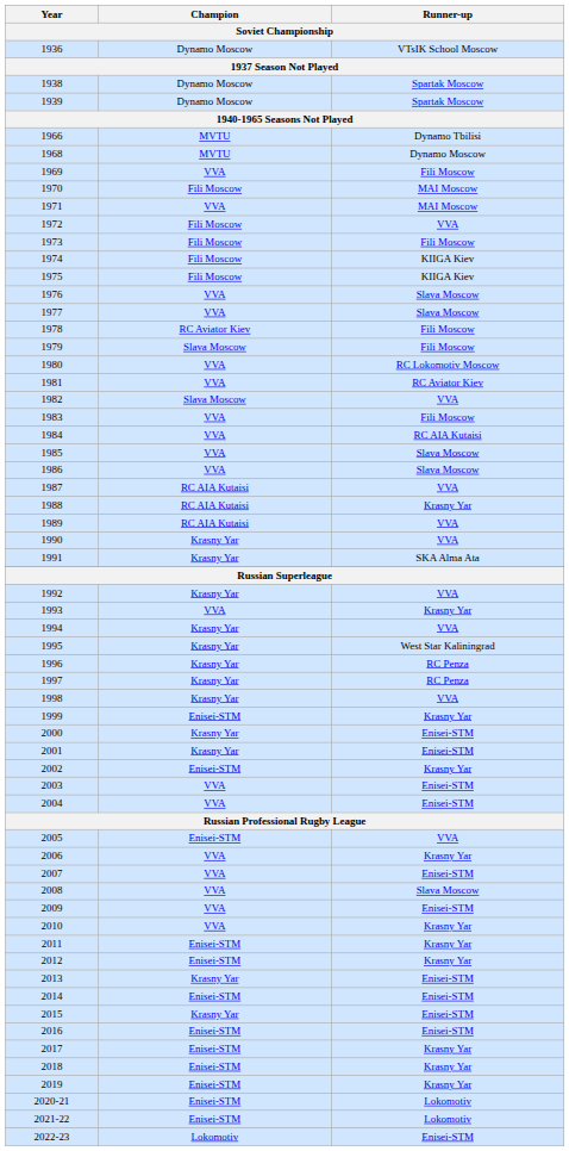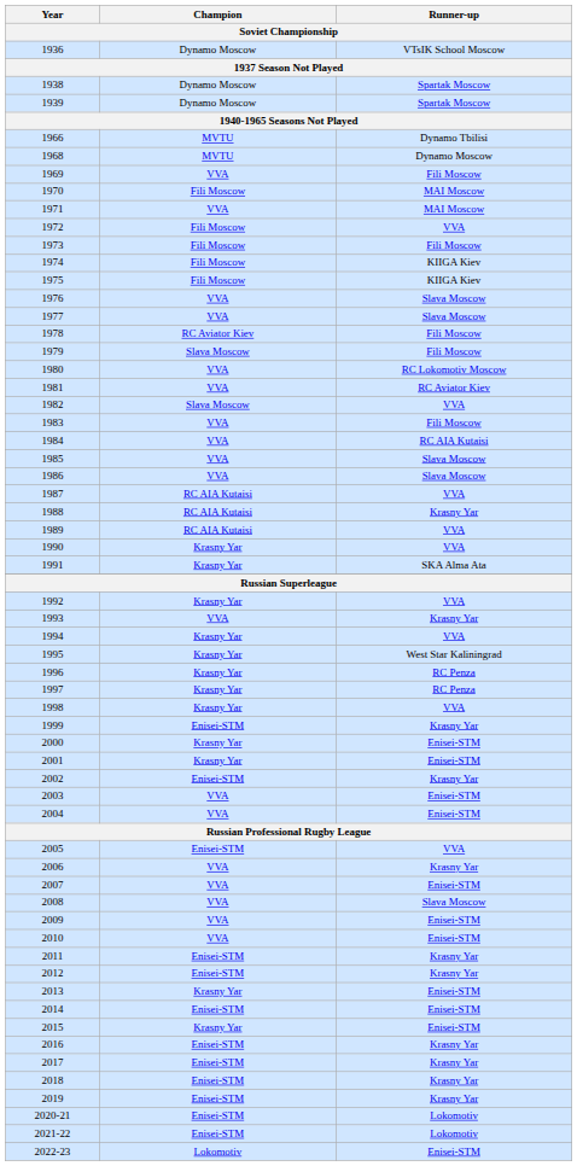 <table class="wikitable" style="font-size:90%; width: 60%; text-align: center;">
 <tr>
 <th width=6%>Year</th>
 <th width=15%>Champion</th>
 <th width=15%>Runner-up</th>
 </tr>
 <tr>
 <th colspan=3>Soviet Championship</th>
 </tr>
 <tr style="background: #D0E6FF;">
 <td>1936</td>
 <td>Dynamo Moscow</td>
 <td>VTsIK School Moscow</td>
 </tr>
 <tr>
 <th colspan="3">1937 Season Not Played</th>
 </tr>
 <tr style="background: #D0E6FF;">
 <td>1938</td>
 <td>Dynamo Moscow</td>
 <td><a href='#'>Spartak Moscow</a></td>
 </tr>
 <tr style="background: #D0E6FF;">
 <td>1939</td>
 <td>Dynamo Moscow</td>
 <td><a href='#'>Spartak Moscow</a></td>
 </tr>
 <tr>
 <th colspan="3">1940-1965 Seasons Not Played</th>
 </tr>
 <tr style="background: #D0E6FF;">
 <td>1966</td>
 <td><a href='#'>MVTU</a></td>
 <td>Dynamo Tbilisi</td>
 </tr>
 <tr style="background: #D0E6FF;">
 <td>1968</td>
 <td><a href='#'>MVTU</a></td>
 <td>Dynamo Moscow</td>
 </tr>
 <tr style="background: #D0E6FF;">
 <td>1969</td>
 <td><a href='#'>VVA</a></td>
 <td><a href='#'>Fili Moscow</a></td>
 </tr>
 <tr style="background: #D0E6FF;">
 <td>1970</td>
 <td><a href='#'>Fili Moscow</a></td>
 <td><a href='#'>MAI Moscow</a></td>
 </tr>
 <tr style="background: #D0E6FF;">
 <td>1971</td>
 <td><a href='#'>VVA</a></td>
 <td><a href='#'>MAI Moscow</a></td>
 </tr>
 <tr style="background: #D0E6FF;">
 <td>1972</td>
 <td><a href='#'>Fili Moscow</a></td>
 <td><a href='#'>VVA</a></td>
 </tr>
 <tr style="background: #D0E6FF;">
 <td>1973</td>
 <td><a href='#'>Fili Moscow</a></td>
 <td><a href='#'>Fili Moscow</a></td>
 </tr>
 <tr style="background: #D0E6FF;">
 <td>1974</td>
 <td><a href='#'>Fili Moscow</a></td>
 <td>KIIGA Kiev</td>
 </tr>
 <tr style="background: #D0E6FF;">
 <td>1975</td>
 <td><a href='#'>Fili Moscow</a></td>
 <td>KIIGA Kiev</td>
 </tr>
 <tr style="background: #D0E6FF;">
 <td>1976</td>
 <td><a href='#'>VVA</a></td>
 <td><a href='#'>Slava Moscow</a></td>
 </tr>
 <tr style="background: #D0E6FF;">
 <td>1977</td>
 <td><a href='#'>VVA</a></td>
 <td><a href='#'>Slava Moscow</a></td>
 </tr>
 <tr style="background: #D0E6FF;">
 <td>1978</td>
 <td><a href='#'>RC Aviator Kiev</a></td>
 <td><a href='#'>Fili Moscow</a></td>
 </tr>
 <tr style="background: #D0E6FF;">
 <td>1979</td>
 <td><a href='#'>Slava Moscow</a></td>
 <td><a href='#'>Fili Moscow</a></td>
 </tr>
 <tr style="background: #D0E6FF;">
 <td>1980</td>
 <td><a href='#'>VVA</a></td>
 <td><a href='#'>RC Lokomotiv Moscow</a></td>
 </tr>
 <tr style="background: #D0E6FF;">
 <td>1981</td>
 <td><a href='#'>VVA</a></td>
 <td><a href='#'>RC Aviator Kiev</a></td>
 </tr>
 <tr style="background: #D0E6FF;">
 <td>1982</td>
 <td><a href='#'>Slava Moscow</a></td>
 <td><a href='#'>VVA</a></td>
 </tr>
 <tr style="background: #D0E6FF;">
 <td>1983</td>
 <td><a href='#'>VVA</a></td>
 <td><a href='#'>Fili Moscow</a></td>
 </tr>
 <tr style="background: #D0E6FF;">
 <td>1984</td>
 <td><a href='#'>VVA</a></td>
 <td><a href='#'>RC AIA Kutaisi</a></td>
 </tr>
 <tr style="background: #D0E6FF;">
 <td>1985</td>
 <td><a href='#'>VVA</a></td>
 <td><a href='#'>Slava Moscow</a></td>
 </tr>
 <tr style="background: #D0E6FF;">
 <td>1986</td>
 <td><a href='#'>VVA</a></td>
 <td><a href='#'>Slava Moscow</a></td>
 </tr>
 <tr style="background: #D0E6FF;">
 <td>1987</td>
 <td><a href='#'>RC AIA Kutaisi</a></td>
 <td><a href='#'>VVA</a></td>
 </tr>
 <tr style="background: #D0E6FF;">
 <td>1988</td>
 <td><a href='#'>RC AIA Kutaisi</a></td>
 <td><a href='#'>Krasny Yar</a></td>
 </tr>
 <tr style="background: #D0E6FF;">
 <td>1989</td>
 <td><a href='#'>RC AIA Kutaisi</a></td>
 <td><a href='#'>VVA</a></td>
 </tr>
 <tr style="background: #D0E6FF;">
 <td>1990</td>
 <td><a href='#'>Krasny Yar</a></td>
 <td><a href='#'>VVA</a></td>
 </tr>
 <tr style="background: #D0E6FF;">
 <td>1991</td>
 <td><a href='#'>Krasny Yar</a></td>
 <td>SKA Alma Ata</td>
 </tr>
 <tr style="background: #D0E6FF;">
 </tr>
 <tr>
 <th colspan=3>Russian Superleague</th>
 </tr>
 <tr style="background: #D0E6FF;">
 <td>1992</td>
 <td><a href='#'>Krasny Yar</a></td>
 <td><a href='#'>VVA</a></td>
 </tr>
 <tr style="background: #D0E6FF;">
 <td>1993</td>
 <td><a href='#'>VVA</a></td>
 <td><a href='#'>Krasny Yar</a></td>
 </tr>
 <tr style="background: #D0E6FF;">
 <td>1994</td>
 <td><a href='#'>Krasny Yar</a></td>
 <td><a href='#'>VVA</a></td>
 </tr>
 <tr style="background: #D0E6FF;">
 <td>1995</td>
 <td><a href='#'>Krasny Yar</a></td>
 <td>West Star Kaliningrad</td>
 </tr>
 <tr style="background: #D0E6FF;">
 <td>1996</td>
 <td><a href='#'>Krasny Yar</a></td>
 <td><a href='#'>RC Penza</a></td>
 </tr>
 <tr style="background: #D0E6FF;">
 <td>1997</td>
 <td><a href='#'>Krasny Yar</a></td>
 <td><a href='#'>RC Penza</a></td>
 </tr>
 <tr style="background: #D0E6FF;">
 <td>1998</td>
 <td><a href='#'>Krasny Yar</a></td>
 <td><a href='#'>VVA</a></td>
 </tr>
 <tr style="background: #D0E6FF;">
 <td>1999</td>
 <td><a href='#'>Enisei-STM</a></td>
 <td><a href='#'>Krasny Yar</a></td>
 </tr>
 <tr style="background: #D0E6FF;">
 <td>2000</td>
 <td><a href='#'>Krasny Yar</a></td>
 <td><a href='#'>Enisei-STM</a></td>
 </tr>
 <tr style="background: #D0E6FF;">
 <td>2001</td>
 <td><a href='#'>Krasny Yar</a></td>
 <td><a href='#'>Enisei-STM</a></td>
 </tr>
 <tr style="background: #D0E6FF;">
 <td>2002</td>
 <td><a href='#'>Enisei-STM</a></td>
 <td><a href='#'>Krasny Yar</a></td>
 </tr>
 <tr style="background: #D0E6FF;">
 <td>2003</td>
 <td><a href='#'>VVA</a></td>
 <td><a href='#'>Enisei-STM</a></td>
 </tr>
 <tr style="background: #D0E6FF;">
 <td>2004</td>
 <td><a href='#'>VVA</a></td>
 <td><a href='#'>Enisei-STM</a></td>
 </tr>
 <tr>
 <th colspan=3>Russian Professional Rugby League</th>
 </tr>
 <tr style="background: #D0E6FF;">
 <td>2005</td>
 <td><a href='#'>Enisei-STM</a></td>
 <td><a href='#'>VVA</a></td>
 </tr>
 <tr style="background: #D0E6FF;">
 <td>2006</td>
 <td><a href='#'>VVA</a></td>
 <td><a href='#'>Krasny Yar</a></td>
 </tr>
 <tr style="background: #D0E6FF;">
 <td>2007</td>
 <td><a href='#'>VVA</a></td>
 <td><a href='#'>Enisei-STM</a></td>
 </tr>
 <tr style="background: #D0E6FF;">
 <td>2008</td>
 <td><a href='#'>VVA</a></td>
 <td><a href='#'>Slava Moscow</a></td>
 </tr>
 <tr style="background: #D0E6FF;">
 <td>2009</td>
 <td><a href='#'>VVA</a></td>
 <td><a href='#'>Enisei-STM</a></td>
 </tr>
 <tr style="background: #D0E6FF;">
 <td>2010</td>
 <td><a href='#'>VVA</a></td>
-<td><a href='#'>Krasny Yar</a></td>
+<td><a href='#'>Enisei-STM</a></td>
 </tr>
 <tr style="background: #D0E6FF;">
 <td>2011</td>
 <td><a href='#'>Enisei-STM</a></td>
 <td><a href='#'>Krasny Yar</a></td>
 </tr>
 <tr style="background: #D0E6FF;">
 <td>2012</td>
 <td><a href='#'>Enisei-STM</a></td>
 <td><a href='#'>Krasny Yar</a></td>
 </tr>
 <tr style="background: #D0E6FF;">
 <td>2013</td>
 <td><a href='#'>Krasny Yar</a></td>
 <td><a href='#'>Enisei-STM</a></td>
 </tr>
 <tr style="background: #D0E6FF;">
 <td>2014</td>
 <td><a href='#'>Enisei-STM</a></td>
 <td><a href='#'>Enisei-STM</a></td>
 </tr>
 <tr style="background: #D0E6FF;">
 <td>2015</td>
 <td><a href='#'>Krasny Yar</a></td>
 <td><a href='#'>Enisei-STM</a></td>
 </tr>
 <tr style="background: #D0E6FF;">
 <td>2016</td>
 <td><a href='#'>Enisei-STM</a></td>
-<td><a href='#'>Enisei-STM</a></td>
+<td><a href='#'>Krasny Yar</a></td>
 </tr>
 <tr style="background: #D0E6FF;">
 <td>2017</td>
 <td><a href='#'>Enisei-STM</a></td>
 <td><a href='#'>Krasny Yar</a></td>
 </tr>
 <tr style="background: #D0E6FF;">
 <td>2018</td>
 <td><a href='#'>Enisei-STM</a></td>
 <td><a href='#'>Krasny Yar</a></td>
 </tr>
 <tr style="background: #D0E6FF;">
 <td>2019</td>
 <td><a href='#'>Enisei-STM</a></td>
 <td><a href='#'>Krasny Yar</a></td>
 </tr>
 <tr style="background: #D0E6FF;">
 <td>2020-21</td>
 <td><a href='#'>Enisei-STM</a></td>
 <td><a href='#'>Lokomotiv</a></td>
 </tr>
 <tr style="background: #D0E6FF;">
 <td>2021-22</td>
 <td><a href='#'>Enisei-STM</a></td>
 <td><a href='#'>Lokomotiv</a></td>
 </tr>
 <tr style="background: #D0E6FF;">
 <td>2022-23</td>
 <td><a href='#'>Lokomotiv</a></td>
 <td><a href='#'>Enisei-STM</a></td>
 </tr>
 </table>
